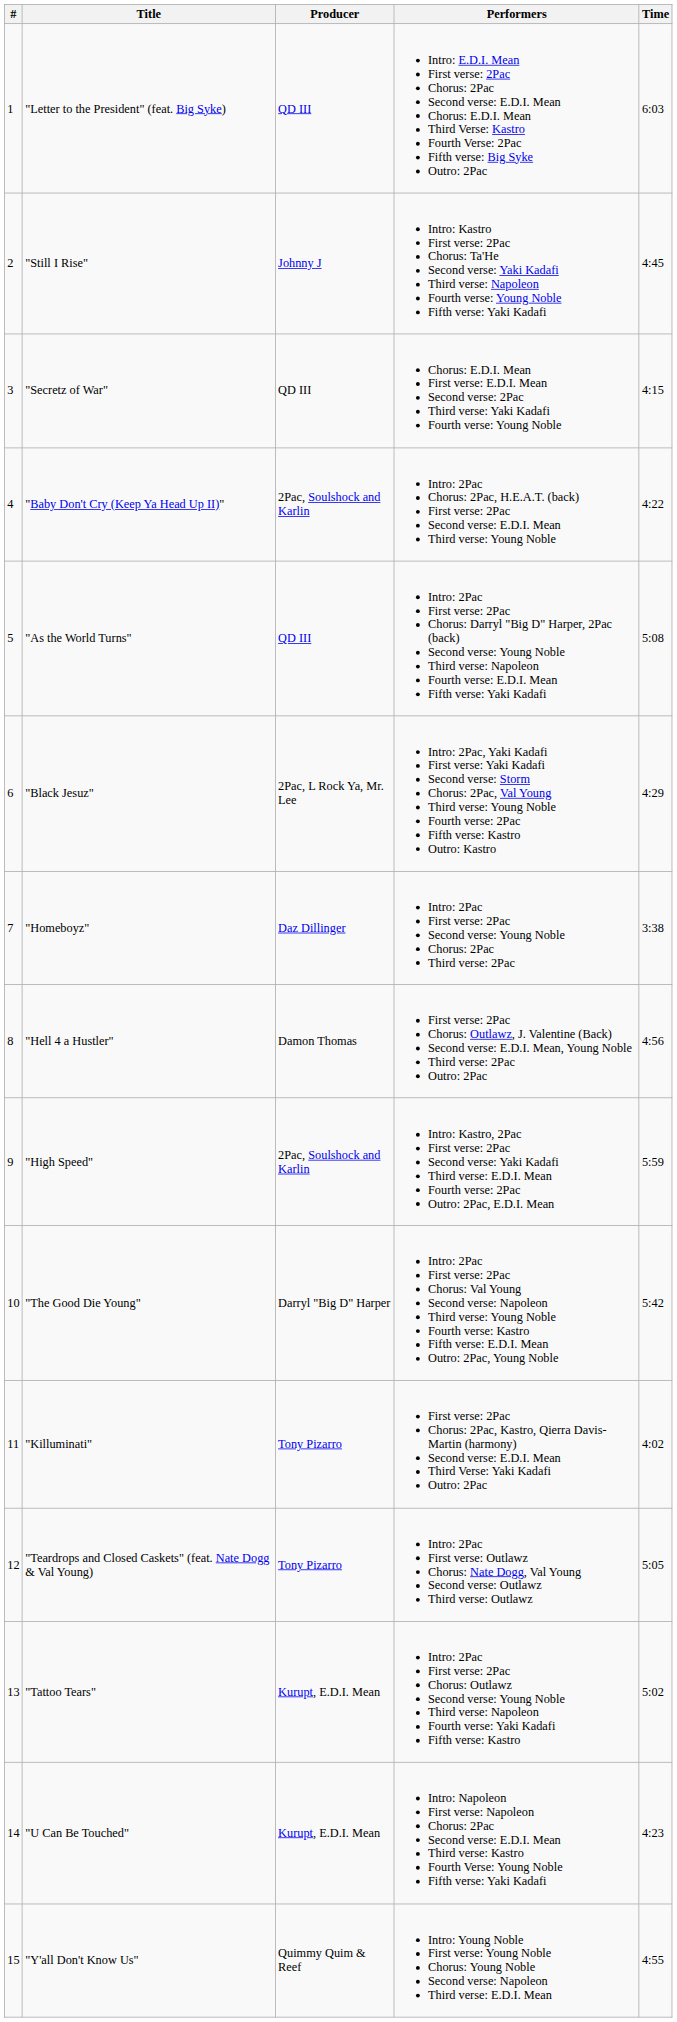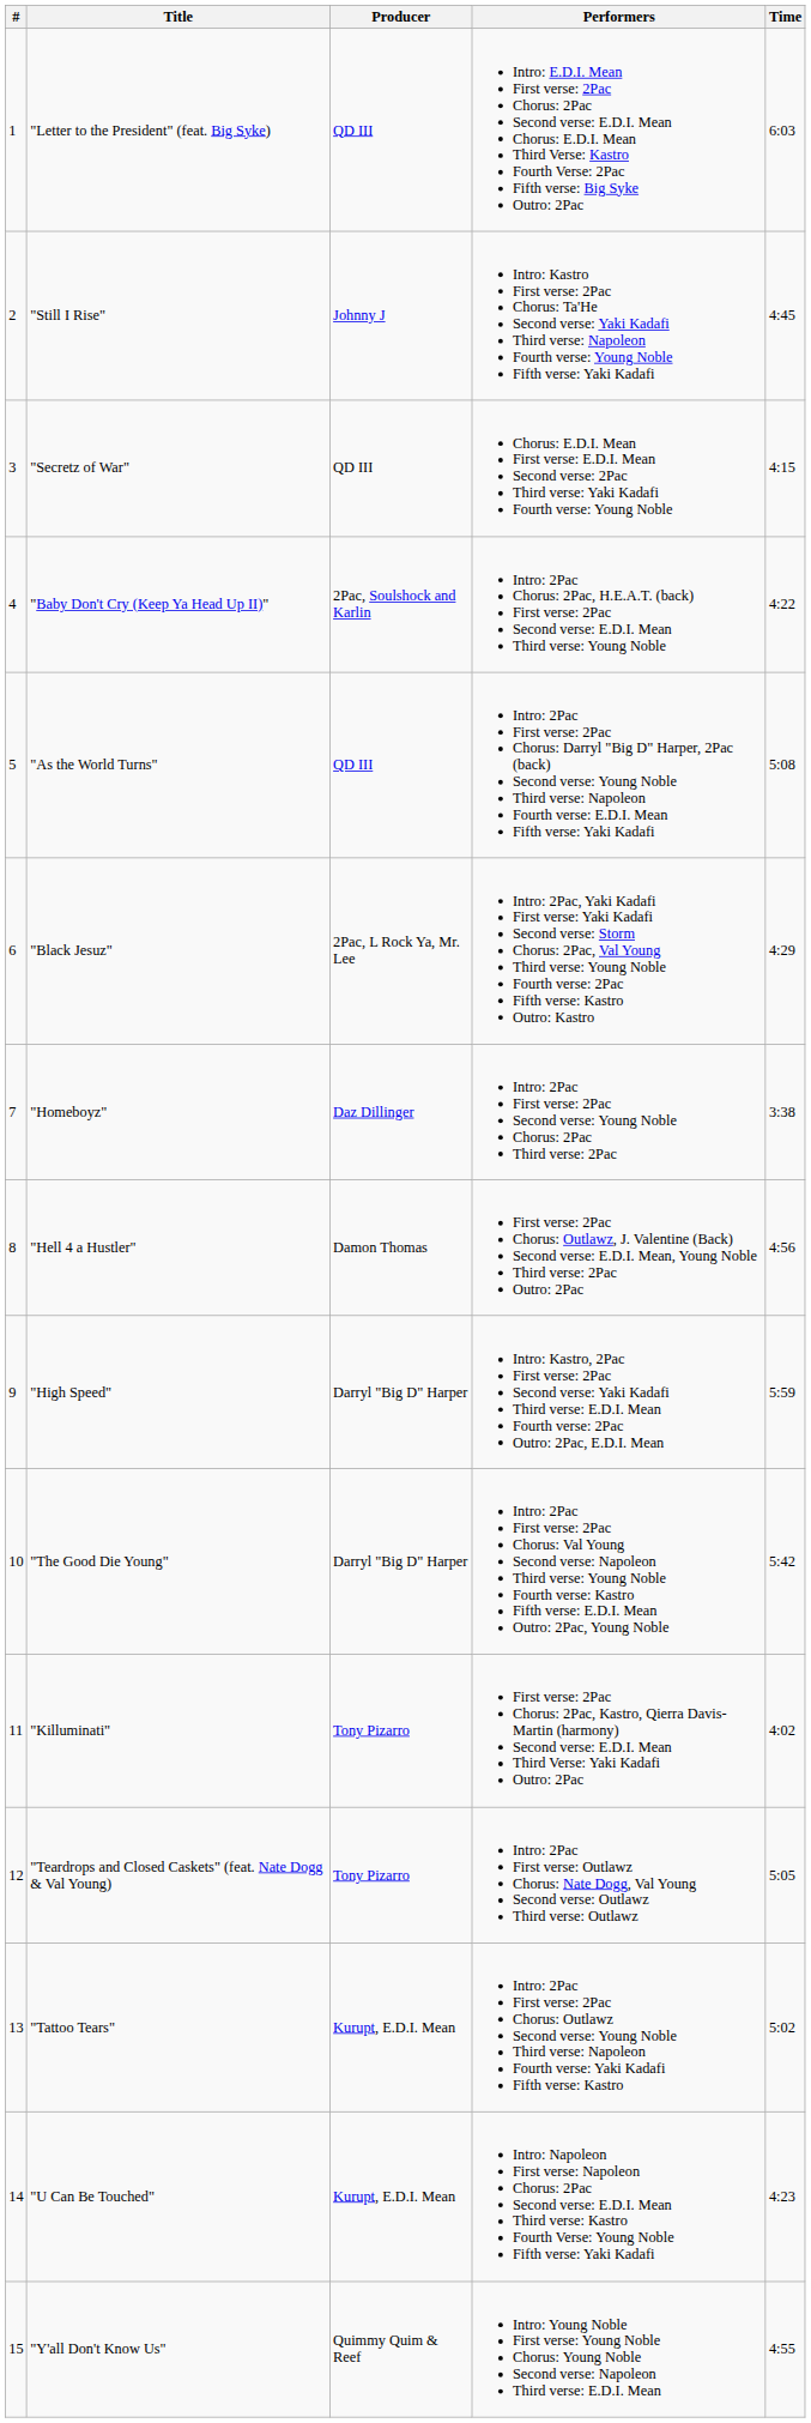 <table class="wikitable">
 <tr>
 <th>#</th>
 <th>Title</th>
 <th>Producer</th>
 <th>Performers</th>
 <th>Time</th>
 </tr>
 <tr>
 <td>1</td>
 <td>"Letter to the President" (feat. <a href='#'>Big Syke</a>)</td>
 <td><a href='#'>QD III</a></td>
 <td><br><ul><li>Intro: <a href='#'>E.D.I. Mean</a></li><li>First verse: <a href='#'>2Pac</a></li><li>Chorus: 2Pac</li><li>Second verse: E.D.I. Mean</li><li>Chorus: E.D.I. Mean</li><li>Third Verse: <a href='#'>Kastro</a></li><li>Fourth Verse: 2Pac</li><li>Fifth verse: <a href='#'>Big Syke</a></li><li>Outro: 2Pac</li></ul></td>
 <td>6:03</td>
 </tr>
 <tr>
 <td>2</td>
 <td>"Still I Rise"</td>
 <td><a href='#'>Johnny J</a></td>
 <td><br><ul><li>Intro: Kastro</li><li>First verse: 2Pac</li><li>Chorus: Ta'He</li><li>Second verse: <a href='#'>Yaki Kadafi</a></li><li>Third verse: <a href='#'>Napoleon</a></li><li>Fourth verse: <a href='#'>Young Noble</a></li><li>Fifth verse: Yaki Kadafi</li></ul></td>
 <td>4:45</td>
 </tr>
 <tr>
 <td>3</td>
 <td>"Secretz of War"</td>
 <td>QD III</td>
 <td><br><ul><li>Chorus: E.D.I. Mean</li><li>First verse: E.D.I. Mean</li><li>Second verse: 2Pac</li><li>Third verse: Yaki Kadafi</li><li>Fourth verse: Young Noble</li></ul></td>
 <td>4:15</td>
 </tr>
 <tr>
 <td>4</td>
 <td>"<a href='#'>Baby Don't Cry (Keep Ya Head Up II)</a>"</td>
 <td>2Pac, <a href='#'>Soulshock and Karlin</a></td>
 <td><br><ul><li>Intro: 2Pac</li><li>Chorus: 2Pac, H.E.A.T. (back)</li><li>First verse: 2Pac</li><li>Second verse: E.D.I. Mean</li><li>Third verse: Young Noble</li></ul></td>
 <td>4:22</td>
 </tr>
 <tr>
 <td>5</td>
 <td>"As the World Turns"</td>
 <td><a href='#'>QD III</a></td>
 <td><br><ul><li>Intro: 2Pac</li><li>First verse: 2Pac</li><li>Chorus: Darryl "Big D" Harper, 2Pac (back)</li><li>Second verse: Young Noble</li><li>Third verse: Napoleon</li><li>Fourth verse: E.D.I. Mean</li><li>Fifth verse: Yaki Kadafi</li></ul></td>
 <td>5:08</td>
 </tr>
 <tr>
 <td>6</td>
 <td>"Black Jesuz"</td>
 <td>2Pac, L Rock Ya, Mr. Lee</td>
 <td><br><ul><li>Intro: 2Pac, Yaki Kadafi</li><li>First verse: Yaki Kadafi</li><li>Second verse: <a href='#'>Storm</a></li><li>Chorus: 2Pac, <a href='#'>Val Young</a></li><li>Third verse: Young Noble</li><li>Fourth verse: 2Pac</li><li>Fifth verse: Kastro</li><li>Outro: Kastro</li></ul></td>
 <td>4:29</td>
 </tr>
 <tr>
 <td>7</td>
 <td>"Homeboyz"</td>
 <td><a href='#'>Daz Dillinger</a></td>
 <td><br><ul><li>Intro: 2Pac</li><li>First verse: 2Pac</li><li>Second verse: Young Noble</li><li>Chorus: 2Pac</li><li>Third verse: 2Pac</li></ul></td>
 <td>3:38</td>
 </tr>
 <tr>
 <td>8</td>
 <td>"Hell 4 a Hustler"</td>
 <td>Damon Thomas</td>
 <td><br><ul><li>First verse: 2Pac</li><li>Chorus: <a href='#'>Outlawz</a>, J. Valentine (Back)</li><li>Second verse: E.D.I. Mean, Young Noble</li><li>Third verse: 2Pac</li><li>Outro: 2Pac</li></ul></td>
 <td>4:56</td>
 </tr>
 <tr>
 <td>9</td>
 <td>"High Speed"</td>
-<td>2Pac, <a href='#'>Soulshock and Karlin</a></td>
+<td>Darryl "Big D" Harper</td>
 <td><br><ul><li>Intro: Kastro, 2Pac</li><li>First verse: 2Pac</li><li>Second verse: Yaki Kadafi</li><li>Third verse: E.D.I. Mean</li><li>Fourth verse: 2Pac</li><li>Outro: 2Pac, E.D.I. Mean</li></ul></td>
 <td>5:59</td>
 </tr>
 <tr>
 <td>10</td>
 <td>"The Good Die Young"</td>
 <td>Darryl "Big D" Harper</td>
 <td><br><ul><li>Intro: 2Pac</li><li>First verse: 2Pac</li><li>Chorus: Val Young</li><li>Second verse: Napoleon</li><li>Third verse: Young Noble</li><li>Fourth verse: Kastro</li><li>Fifth verse: E.D.I. Mean</li><li>Outro: 2Pac, Young Noble</li></ul></td>
 <td>5:42</td>
 </tr>
 <tr>
 <td>11</td>
 <td>"Killuminati"</td>
 <td><a href='#'>Tony Pizarro</a></td>
 <td><br><ul><li>First verse: 2Pac</li><li>Chorus: 2Pac, Kastro, Qierra Davis-Martin (harmony)</li><li>Second verse: E.D.I. Mean</li><li>Third Verse: Yaki Kadafi</li><li>Outro: 2Pac</li></ul></td>
 <td>4:02</td>
 </tr>
 <tr>
 <td>12</td>
 <td>"Teardrops and Closed Caskets" (feat. <a href='#'>Nate Dogg</a> & Val Young)</td>
 <td><a href='#'>Tony Pizarro</a></td>
 <td><br><ul><li>Intro: 2Pac</li><li>First verse: Outlawz</li><li>Chorus: <a href='#'>Nate Dogg</a>, Val Young</li><li>Second verse: Outlawz</li><li>Third verse: Outlawz</li></ul></td>
 <td>5:05</td>
 </tr>
 <tr>
 <td>13</td>
 <td>"Tattoo Tears"</td>
 <td><a href='#'>Kurupt</a>, E.D.I. Mean</td>
 <td><br><ul><li>Intro: 2Pac</li><li>First verse: 2Pac</li><li>Chorus: Outlawz</li><li>Second verse: Young Noble</li><li>Third verse: Napoleon</li><li>Fourth verse: Yaki Kadafi</li><li>Fifth verse: Kastro</li></ul></td>
 <td>5:02</td>
 </tr>
 <tr>
 <td>14</td>
 <td>"U Can Be Touched"</td>
 <td><a href='#'>Kurupt</a>, E.D.I. Mean</td>
 <td><br><ul><li>Intro: Napoleon</li><li>First verse: Napoleon</li><li>Chorus: 2Pac</li><li>Second verse: E.D.I. Mean</li><li>Third verse: Kastro</li><li>Fourth Verse: Young Noble</li><li>Fifth verse: Yaki Kadafi</li></ul></td>
 <td>4:23</td>
 </tr>
 <tr>
 <td>15</td>
 <td>"Y'all Don't Know Us"</td>
 <td>Quimmy Quim & Reef</td>
 <td><br><ul><li>Intro: Young Noble</li><li>First verse: Young Noble</li><li>Chorus: Young Noble</li><li>Second verse: Napoleon</li><li>Third verse: E.D.I. Mean</li></ul></td>
 <td>4:55</td>
 </tr>
 </table>
